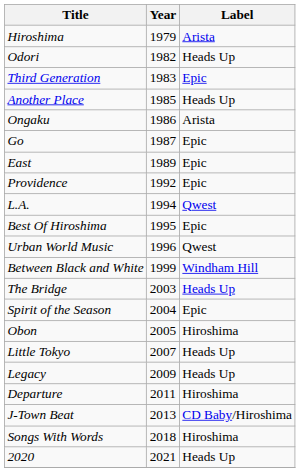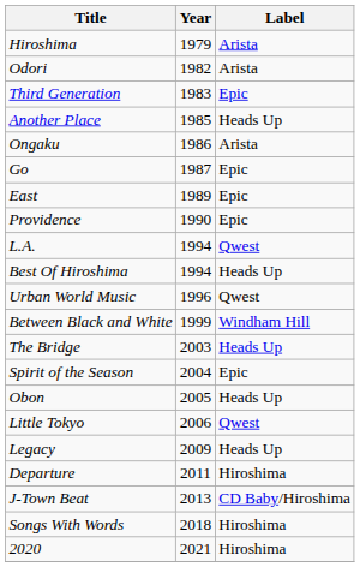 <table class="wikitable">
 <tr>
 <th>Title</th>
 <th>Year</th>
 <th>Label</th>
 </tr>
 <tr>
 <td><em>Hiroshima</em></td>
 <td style="text-align:center;">1979</td>
 <td><a href='#'>Arista</a></td>
 </tr>
 <tr>
 <td><em>Odori</em></td>
 <td style="text-align:center;">1982</td>
-<td>Heads Up</td>
+<td>Arista</td>
 </tr>
 <tr>
 <td><em><a href='#'>Third Generation</a></em></td>
 <td style="text-align:center;">1983</td>
 <td><a href='#'>Epic</a></td>
 </tr>
 <tr>
 <td><em><a href='#'>Another Place</a></em></td>
 <td style="text-align:center;">1985</td>
 <td>Heads Up</td>
 </tr>
 <tr>
 <td><em>Ongaku</em></td>
 <td style="text-align:center;">1986</td>
 <td>Arista</td>
 </tr>
 <tr>
 <td><em>Go</em></td>
 <td style="text-align:center;">1987</td>
 <td>Epic</td>
 </tr>
 <tr>
 <td><em>East</em></td>
 <td style="text-align:center;">1989</td>
 <td>Epic</td>
 </tr>
 <tr>
 <td><em>Providence</em></td>
-<td style="text-align:center;">1992</td>
+<td style="text-align:center;">1990</td>
 <td>Epic</td>
 </tr>
 <tr>
 <td><em>L.A.</em></td>
 <td style="text-align:center;">1994</td>
 <td><a href='#'>Qwest</a></td>
 </tr>
 <tr>
 <td><em>Best Of Hiroshima</em></td>
-<td style="text-align:center;">1995</td>
-<td>Epic</td>
+<td style="text-align:center;">1994</td>
+<td>Heads Up</td>
 </tr>
 <tr>
 <td><em>Urban World Music</em></td>
 <td style="text-align:center;">1996</td>
 <td>Qwest</td>
 </tr>
 <tr>
 <td><em>Between Black and White</em></td>
 <td style="text-align:center;">1999</td>
 <td><a href='#'>Windham Hill</a></td>
 </tr>
 <tr>
 <td><em>The Bridge</em></td>
 <td style="text-align:center;">2003</td>
 <td><a href='#'>Heads Up</a></td>
 </tr>
 <tr>
 <td><em>Spirit of the Season</em></td>
 <td style="text-align:center;">2004</td>
 <td>Epic</td>
 </tr>
 <tr>
 <td><em>Obon</em></td>
 <td style="text-align:center;">2005</td>
-<td>Hiroshima</td>
+<td>Heads Up</td>
 </tr>
 <tr>
 <td><em>Little Tokyo</em></td>
-<td style="text-align:center;">2007</td>
-<td>Heads Up</td>
+<td style="text-align:center;">2006</td>
+<td><a href='#'>Qwest</a></td>
 </tr>
 <tr>
 <td><em>Legacy</em></td>
 <td style="text-align:center;">2009</td>
 <td>Heads Up</td>
 </tr>
 <tr>
 <td><em>Departure</em></td>
 <td style="text-align:center;">2011</td>
 <td>Hiroshima</td>
 </tr>
 <tr>
 <td><em>J-Town Beat</em></td>
 <td style="text-align:center;">2013</td>
 <td><a href='#'>CD Baby</a>/Hiroshima</td>
 </tr>
 <tr>
 <td><em>Songs With Words</em></td>
 <td style="text-align:center;">2018</td>
 <td>Hiroshima</td>
 </tr>
 <tr>
 <td><em>2020</em></td>
 <td>2021</td>
-<td>Heads Up</td>
+<td>Hiroshima</td>
 </tr>
 <tr>
 </tr>
 </table>
